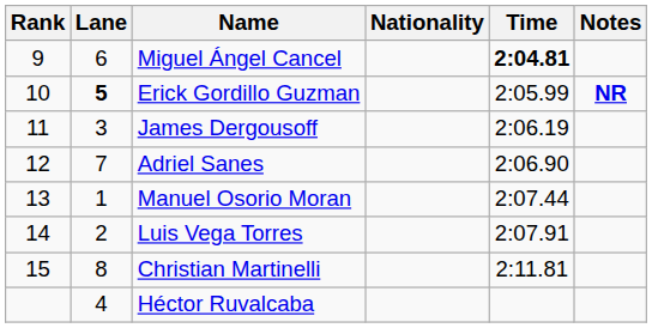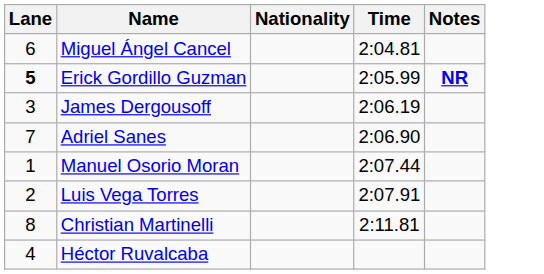 <table class="wikitable sortable" style="text-align:center">
 <tr>
-<th>Rank</th>
 <th>Lane</th>
 <th>Name</th>
 <th>Nationality</th>
 <th>Time</th>
 <th>Notes</th>
 </tr>
 <tr>
-<td>9</td>
 <td>6</td>
 <td align=left><a href='#'>Miguel Ángel Cancel</a></td>
 <td align=left></td>
-<td><strong>2:04.81</strong></td>
+<td>2:04.81</td>
 <td></td>
 </tr>
 <tr>
-<td>10</td>
 <td><strong>5</strong></td>
 <td align=left><a href='#'>Erick Gordillo Guzman</a></td>
 <td align=left></td>
 <td>2:05.99</td>
 <td><strong><a href='#'>NR</a></strong></td>
 </tr>
 <tr>
-<td>11</td>
 <td>3</td>
 <td align=left><a href='#'>James Dergousoff</a></td>
 <td align=left></td>
 <td>2:06.19</td>
 <td></td>
 </tr>
 <tr>
-<td>12</td>
 <td>7</td>
 <td align=left><a href='#'>Adriel Sanes</a></td>
 <td align=left></td>
 <td>2:06.90</td>
 <td></td>
 </tr>
 <tr>
-<td>13</td>
 <td>1</td>
 <td align=left><a href='#'>Manuel Osorio Moran</a></td>
 <td align=left></td>
 <td>2:07.44</td>
 <td></td>
 </tr>
 <tr>
-<td>14</td>
 <td>2</td>
 <td align=left><a href='#'>Luis Vega Torres</a></td>
 <td align=left></td>
 <td>2:07.91</td>
 <td></td>
 </tr>
 <tr>
-<td>15</td>
 <td>8</td>
 <td align=left><a href='#'>Christian Martinelli</a></td>
 <td align=left></td>
 <td>2:11.81</td>
 <td></td>
 </tr>
 <tr>
-<td></td>
 <td>4</td>
 <td align=left><a href='#'>Héctor Ruvalcaba</a></td>
 <td align=left></td>
 <td></td>
 <td></td>
 </tr>
 </table>
